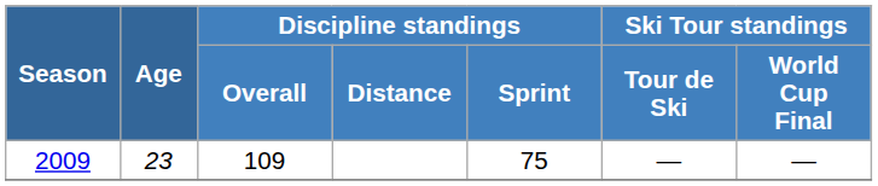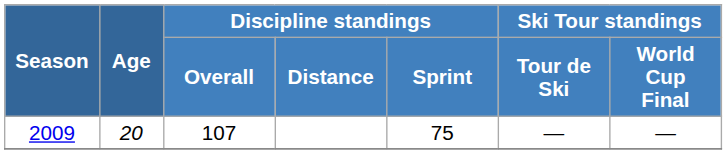 <table class="wikitable" style="font-size:95%; text-align:center; border:grey solid 1px; border-collapse:collapse; background:#ffffff;">
 <tr>
 <th style="background-color:#369; color:white; width:60px;" rowspan="2"> Season </th>
 <th style="background-color:#369; color:white; width:40px;" rowspan="2"> Age </th>
 <th style="background-color:#4180be; color:white;" colspan="3">Discipline standings</th>
 <th style="background-color:#4180be; color:white;" colspan="2">Ski Tour standings</th>
 </tr>
 <tr>
 <th style="background-color:#4180be; color:white; width:75px;">Overall</th>
 <th style="background-color:#4180be; color:white; width:75px;">Distance</th>
 <th style="background-color:#4180be; color:white; width:75px;">Sprint</th>
 <th style="background-color:#4180be; color:white; width:75px;">Tour de<br>Ski</th>
 <th style="background-color:#4180be; color:white; width:75px;">World Cup<br>Final</th>
 </tr>
 <tr>
 <td><a href='#'>2009</a></td>
-<td><em>23</em></td>
-<td>109</td>
+<td><em>20</em></td>
+<td>107</td>
 <td></td>
 <td>75</td>
 <td>—</td>
 <td>—</td>
 </tr>
 <tr>
 </tr>
 </table>
